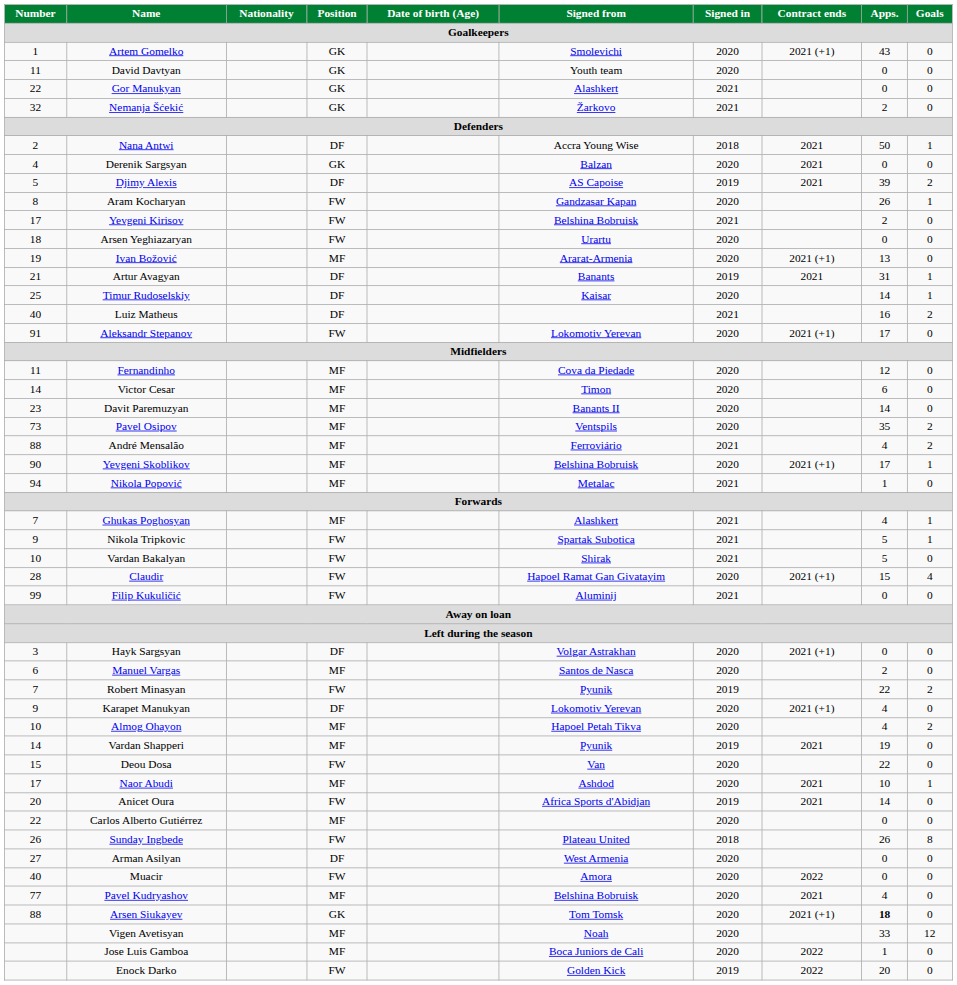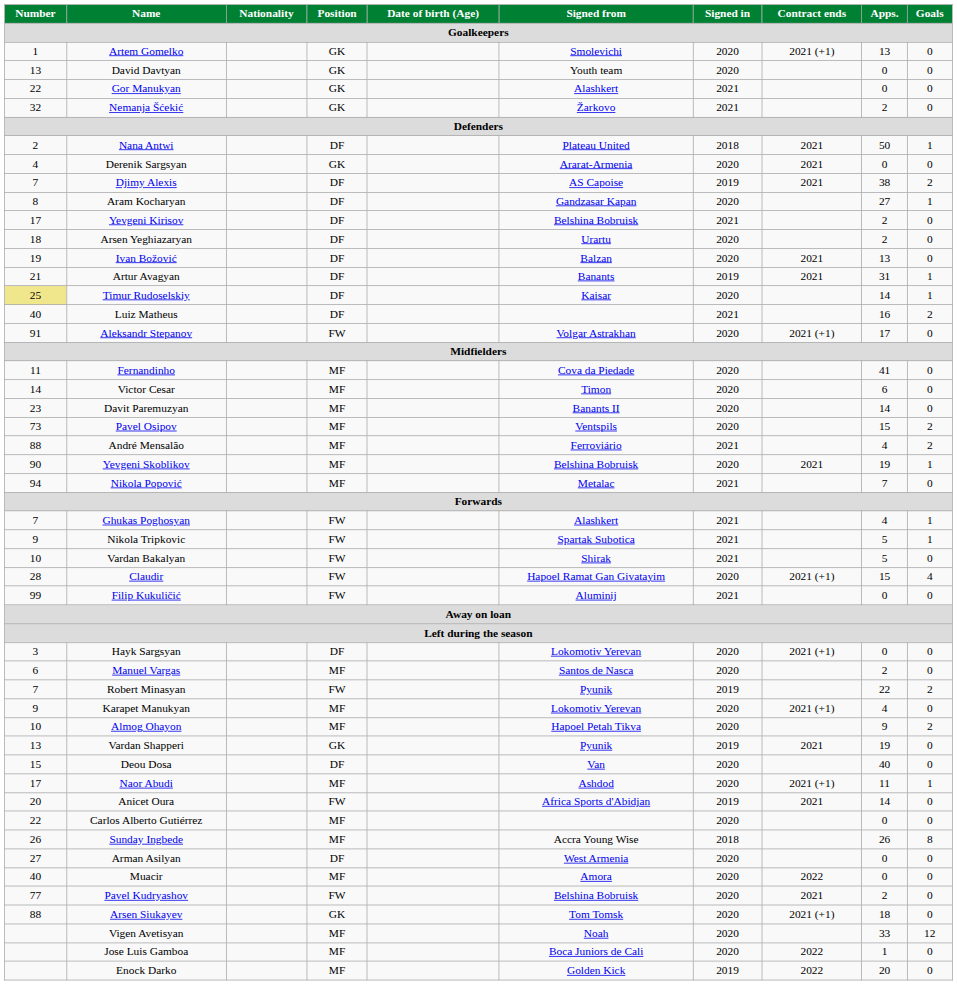 <table class="wikitable"  style="text-align:center; font-size:90%; width:95%;">
 <tr>
 <th style="background:#008033; color:white; text-align:center;">Number</th>
 <th style="background:#008033; color:white; text-align:center;">Name</th>
 <th style="background:#008033; color:white; text-align:center;">Nationality</th>
 <th style="background:#008033; color:white; text-align:center;">Position</th>
 <th style="background:#008033; color:white; text-align:center;">Date of birth (Age)</th>
 <th style="background:#008033; color:white; text-align:center;">Signed from</th>
 <th style="background:#008033; color:white; text-align:center;">Signed in</th>
 <th style="background:#008033; color:white; text-align:center;">Contract ends</th>
 <th style="background:#008033; color:white; text-align:center;">Apps.</th>
 <th style="background:#008033; color:white; text-align:center;">Goals</th>
 </tr>
 <tr>
 <th colspan="11"  style="background:#dcdcdc; text-align:center;">Goalkeepers</th>
 </tr>
 <tr>
 <td>1</td>
 <td><a href='#'>Artem Gomelko</a></td>
 <td></td>
 <td>GK</td>
 <td></td>
 <td><a href='#'>Smolevichi</a></td>
 <td>2020</td>
 <td>2021 (+1)</td>
-<td>43</td>
+<td>13</td>
 <td>0</td>
 </tr>
 <tr>
-<td>11</td>
+<td>13</td>
 <td>David Davtyan</td>
 <td></td>
 <td>GK</td>
 <td></td>
 <td>Youth team</td>
 <td>2020</td>
 <td></td>
 <td>0</td>
 <td>0</td>
 </tr>
 <tr>
 <td>22</td>
 <td><a href='#'>Gor Manukyan</a></td>
 <td></td>
 <td>GK</td>
 <td></td>
 <td><a href='#'>Alashkert</a></td>
 <td>2021</td>
 <td></td>
 <td>0</td>
 <td>0</td>
 </tr>
 <tr>
 <td>32</td>
 <td><a href='#'>Nemanja Šćekić</a></td>
 <td></td>
 <td>GK</td>
 <td></td>
 <td><a href='#'>Žarkovo</a></td>
 <td>2021</td>
 <td></td>
 <td>2</td>
 <td>0</td>
 </tr>
 <tr>
 <th colspan="11"  style="background:#dcdcdc; text-align:center;">Defenders</th>
 </tr>
 <tr>
 <td>2</td>
 <td><a href='#'>Nana Antwi</a></td>
 <td></td>
 <td>DF</td>
 <td></td>
-<td>Accra Young Wise</td>
+<td><a href='#'>Plateau United</a></td>
 <td>2018</td>
 <td>2021</td>
 <td>50</td>
 <td>1</td>
 </tr>
 <tr>
 <td>4</td>
 <td>Derenik Sargsyan</td>
 <td></td>
 <td>GK</td>
 <td></td>
-<td><a href='#'>Balzan</a></td>
+<td><a href='#'>Ararat-Armenia</a></td>
 <td>2020</td>
 <td>2021</td>
 <td>0</td>
 <td>0</td>
 </tr>
 <tr>
-<td>5</td>
+<td>7</td>
 <td><a href='#'>Djimy Alexis</a></td>
 <td></td>
 <td>DF</td>
 <td></td>
 <td><a href='#'>AS Capoise</a></td>
 <td>2019</td>
 <td>2021</td>
-<td>39</td>
+<td>38</td>
 <td>2</td>
 </tr>
 <tr>
 <td>8</td>
 <td>Aram Kocharyan</td>
 <td></td>
-<td>FW</td>
+<td>DF</td>
 <td></td>
 <td><a href='#'>Gandzasar Kapan</a></td>
 <td>2020</td>
 <td></td>
-<td>26</td>
+<td>27</td>
 <td>1</td>
 </tr>
 <tr>
 <td>17</td>
 <td><a href='#'>Yevgeni Kirisov</a></td>
 <td></td>
-<td>FW</td>
+<td>DF</td>
 <td></td>
 <td><a href='#'>Belshina Bobruisk</a></td>
 <td>2021</td>
 <td></td>
 <td>2</td>
 <td>0</td>
 </tr>
 <tr>
 <td>18</td>
 <td>Arsen Yeghiazaryan</td>
 <td></td>
-<td>FW</td>
+<td>DF</td>
 <td></td>
 <td><a href='#'>Urartu</a></td>
 <td>2020</td>
 <td></td>
-<td>0</td>
+<td>2</td>
 <td>0</td>
 </tr>
 <tr>
 <td>19</td>
 <td><a href='#'>Ivan Božović</a></td>
 <td></td>
-<td>MF</td>
+<td>DF</td>
 <td></td>
-<td><a href='#'>Ararat-Armenia</a></td>
+<td><a href='#'>Balzan</a></td>
 <td>2020</td>
-<td>2021 (+1)</td>
+<td>2021</td>
 <td>13</td>
 <td>0</td>
 </tr>
 <tr>
 <td>21</td>
 <td>Artur Avagyan</td>
 <td></td>
 <td>DF</td>
 <td></td>
 <td><a href='#'>Banants</a></td>
 <td>2019</td>
 <td>2021</td>
 <td>31</td>
 <td>1</td>
 </tr>
 <tr>
-<td>25</td>
+<td style="background: khaki;">25</td>
 <td><a href='#'>Timur Rudoselskiy</a></td>
 <td></td>
 <td>DF</td>
 <td></td>
 <td><a href='#'>Kaisar</a></td>
 <td>2020</td>
 <td></td>
 <td>14</td>
 <td>1</td>
 </tr>
 <tr>
 <td>40</td>
 <td>Luiz Matheus</td>
 <td></td>
 <td>DF</td>
 <td></td>
 <td></td>
 <td>2021</td>
 <td></td>
 <td>16</td>
 <td>2</td>
 </tr>
 <tr>
 <td>91</td>
 <td><a href='#'>Aleksandr Stepanov</a></td>
 <td></td>
 <td>FW</td>
 <td></td>
-<td><a href='#'>Lokomotiv Yerevan</a></td>
+<td><a href='#'>Volgar Astrakhan</a></td>
 <td>2020</td>
 <td>2021 (+1)</td>
 <td>17</td>
 <td>0</td>
 </tr>
 <tr>
 <th colspan="11"  style="background:#dcdcdc; text-align:center;">Midfielders</th>
 </tr>
 <tr>
 <td>11</td>
 <td><a href='#'>Fernandinho</a></td>
 <td></td>
 <td>MF</td>
 <td></td>
 <td><a href='#'>Cova da Piedade</a></td>
 <td>2020</td>
 <td></td>
-<td>12</td>
+<td>41</td>
 <td>0</td>
 </tr>
 <tr>
 <td>14</td>
 <td>Victor Cesar</td>
 <td></td>
 <td>MF</td>
 <td></td>
 <td><a href='#'>Timon</a></td>
 <td>2020</td>
 <td></td>
 <td>6</td>
 <td>0</td>
 </tr>
 <tr>
 <td>23</td>
 <td>Davit Paremuzyan</td>
 <td></td>
 <td>MF</td>
 <td></td>
 <td><a href='#'>Banants II</a></td>
 <td>2020</td>
 <td></td>
 <td>14</td>
 <td>0</td>
 </tr>
 <tr>
 <td>73</td>
 <td><a href='#'>Pavel Osipov</a></td>
 <td></td>
 <td>MF</td>
 <td></td>
 <td><a href='#'>Ventspils</a></td>
 <td>2020</td>
 <td></td>
-<td>35</td>
+<td>15</td>
 <td>2</td>
 </tr>
 <tr>
 <td>88</td>
 <td>André Mensalão</td>
 <td></td>
 <td>MF</td>
 <td></td>
 <td><a href='#'>Ferroviário</a></td>
 <td>2021</td>
 <td></td>
 <td>4</td>
 <td>2</td>
 </tr>
 <tr>
 <td>90</td>
 <td><a href='#'>Yevgeni Skoblikov</a></td>
 <td></td>
 <td>MF</td>
 <td></td>
 <td><a href='#'>Belshina Bobruisk</a></td>
 <td>2020</td>
-<td>2021 (+1)</td>
-<td>17</td>
+<td>2021</td>
+<td>19</td>
 <td>1</td>
 </tr>
 <tr>
 <td>94</td>
 <td><a href='#'>Nikola Popović</a></td>
 <td></td>
 <td>MF</td>
 <td></td>
 <td><a href='#'>Metalac</a></td>
 <td>2021</td>
 <td></td>
-<td>1</td>
+<td>7</td>
 <td>0</td>
 </tr>
 <tr>
 <th colspan="11"  style="background:#dcdcdc; text-align:center;">Forwards</th>
 </tr>
 <tr>
 <td>7</td>
 <td><a href='#'>Ghukas Poghosyan</a></td>
 <td></td>
-<td>MF</td>
+<td>FW</td>
 <td></td>
 <td><a href='#'>Alashkert</a></td>
 <td>2021</td>
 <td></td>
 <td>4</td>
 <td>1</td>
 </tr>
 <tr>
 <td>9</td>
 <td>Nikola Tripkovic</td>
 <td></td>
 <td>FW</td>
 <td></td>
 <td><a href='#'>Spartak Subotica</a></td>
 <td>2021</td>
 <td></td>
 <td>5</td>
 <td>1</td>
 </tr>
 <tr>
 <td>10</td>
 <td>Vardan Bakalyan</td>
 <td></td>
 <td>FW</td>
 <td></td>
 <td><a href='#'>Shirak</a></td>
 <td>2021</td>
 <td></td>
 <td>5</td>
 <td>0</td>
 </tr>
 <tr>
 <td>28</td>
 <td><a href='#'>Claudir</a></td>
 <td></td>
 <td>FW</td>
 <td></td>
 <td><a href='#'>Hapoel Ramat Gan Givatayim</a></td>
 <td>2020</td>
 <td>2021 (+1)</td>
 <td>15</td>
 <td>4</td>
 </tr>
 <tr>
 <td>99</td>
 <td><a href='#'>Filip Kukuličić</a></td>
 <td></td>
 <td>FW</td>
 <td></td>
 <td><a href='#'>Aluminij</a></td>
 <td>2021</td>
 <td></td>
 <td>0</td>
 <td>0</td>
 </tr>
 <tr>
 <th colspan="11"  style="background:#dcdcdc; text-align:center;">Away on loan</th>
 </tr>
 <tr>
 <th colspan="11"  style="background:#dcdcdc; text-align:center;">Left during the season</th>
 </tr>
 <tr>
 <td>3</td>
 <td>Hayk Sargsyan</td>
 <td></td>
 <td>DF</td>
 <td></td>
-<td><a href='#'>Volgar Astrakhan</a></td>
+<td><a href='#'>Lokomotiv Yerevan</a></td>
 <td>2020</td>
 <td>2021 (+1)</td>
 <td>0</td>
 <td>0</td>
 </tr>
 <tr>
 <td>6</td>
 <td><a href='#'>Manuel Vargas</a></td>
 <td></td>
 <td>MF</td>
 <td></td>
 <td><a href='#'>Santos de Nasca</a></td>
 <td>2020</td>
 <td></td>
 <td>2</td>
 <td>0</td>
 </tr>
 <tr>
 <td>7</td>
 <td>Robert Minasyan</td>
 <td></td>
 <td>FW</td>
 <td></td>
 <td><a href='#'>Pyunik</a></td>
 <td>2019</td>
 <td></td>
 <td>22</td>
 <td>2</td>
 </tr>
 <tr>
 <td>9</td>
 <td>Karapet Manukyan</td>
 <td></td>
-<td>DF</td>
+<td>MF</td>
 <td></td>
 <td><a href='#'>Lokomotiv Yerevan</a></td>
 <td>2020</td>
 <td>2021 (+1)</td>
 <td>4</td>
 <td>0</td>
 </tr>
 <tr>
 <td>10</td>
 <td><a href='#'>Almog Ohayon</a></td>
 <td></td>
 <td>MF</td>
 <td></td>
 <td><a href='#'>Hapoel Petah Tikva</a></td>
 <td>2020</td>
 <td></td>
-<td>4</td>
+<td>9</td>
 <td>2</td>
 </tr>
 <tr>
-<td>14</td>
+<td>13</td>
 <td>Vardan Shapperi</td>
 <td></td>
-<td>MF</td>
+<td>GK</td>
 <td></td>
 <td><a href='#'>Pyunik</a></td>
 <td>2019</td>
 <td>2021</td>
 <td>19</td>
 <td>0</td>
 </tr>
 <tr>
 <td>15</td>
 <td>Deou Dosa</td>
 <td></td>
-<td>FW</td>
+<td>DF</td>
 <td></td>
 <td><a href='#'>Van</a></td>
 <td>2020</td>
 <td></td>
-<td>22</td>
+<td>40</td>
 <td>0</td>
 </tr>
 <tr>
 <td>17</td>
 <td><a href='#'>Naor Abudi</a></td>
 <td></td>
 <td>MF</td>
 <td></td>
 <td><a href='#'>Ashdod</a></td>
 <td>2020</td>
-<td>2021</td>
-<td>10</td>
+<td>2021 (+1)</td>
+<td>11</td>
 <td>1</td>
 </tr>
 <tr>
 <td>20</td>
 <td>Anicet Oura</td>
 <td></td>
 <td>FW</td>
 <td></td>
 <td><a href='#'>Africa Sports d'Abidjan</a></td>
 <td>2019</td>
 <td>2021</td>
 <td>14</td>
 <td>0</td>
 </tr>
 <tr>
 <td>22</td>
 <td>Carlos Alberto Gutiérrez</td>
 <td></td>
 <td>MF</td>
 <td></td>
 <td></td>
 <td>2020</td>
 <td></td>
 <td>0</td>
 <td>0</td>
 </tr>
 <tr>
 <td>26</td>
 <td><a href='#'>Sunday Ingbede</a></td>
 <td></td>
-<td>FW</td>
+<td>MF</td>
 <td></td>
-<td><a href='#'>Plateau United</a></td>
+<td>Accra Young Wise</td>
 <td>2018</td>
 <td></td>
 <td>26</td>
 <td>8</td>
 </tr>
 <tr>
 <td>27</td>
 <td>Arman Asilyan</td>
 <td></td>
 <td>DF</td>
 <td></td>
 <td><a href='#'>West Armenia</a></td>
 <td>2020</td>
 <td></td>
 <td>0</td>
 <td>0</td>
 </tr>
 <tr>
 <td>40</td>
 <td>Muacir</td>
 <td></td>
-<td>FW</td>
+<td>MF</td>
 <td></td>
 <td><a href='#'>Amora</a></td>
 <td>2020</td>
 <td>2022</td>
 <td>0</td>
 <td>0</td>
 </tr>
 <tr>
 <td>77</td>
 <td><a href='#'>Pavel Kudryashov</a></td>
 <td></td>
-<td>MF</td>
+<td>FW</td>
 <td></td>
 <td><a href='#'>Belshina Bobruisk</a></td>
 <td>2020</td>
 <td>2021</td>
-<td>4</td>
+<td>2</td>
 <td>0</td>
 </tr>
 <tr>
 <td>88</td>
 <td><a href='#'>Arsen Siukayev</a></td>
 <td></td>
 <td>GK</td>
 <td></td>
 <td><a href='#'>Tom Tomsk</a></td>
 <td>2020</td>
 <td>2021 (+1)</td>
-<td><strong>18</strong></td>
+<td>18</td>
 <td>0</td>
 </tr>
 <tr>
 <td></td>
 <td>Vigen Avetisyan</td>
 <td></td>
 <td>MF</td>
 <td></td>
 <td><a href='#'>Noah</a></td>
 <td>2020</td>
 <td></td>
 <td>33</td>
 <td>12</td>
 </tr>
 <tr>
 <td></td>
 <td>Jose Luis Gamboa</td>
 <td></td>
 <td>MF</td>
 <td></td>
 <td><a href='#'>Boca Juniors de Cali</a></td>
 <td>2020</td>
 <td>2022</td>
 <td>1</td>
 <td>0</td>
 </tr>
 <tr>
 <td></td>
 <td>Enock Darko</td>
 <td></td>
-<td>FW</td>
+<td>MF</td>
 <td></td>
 <td><a href='#'>Golden Kick</a></td>
 <td>2019</td>
 <td>2022</td>
 <td>20</td>
 <td>0</td>
 </tr>
 </table>
